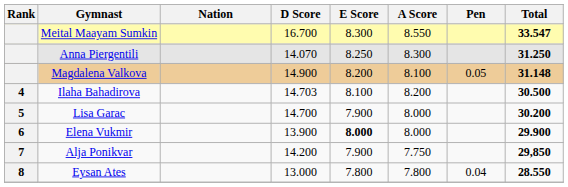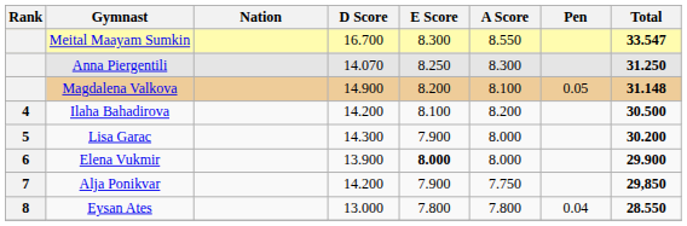 <table class="wikitable sortable" style="text-align:center; font-size:85%">
 <tr>
 <th scope="col" style="width:20px;">Rank</th>
 <th>Gymnast</th>
 <th scope="col" style="width:120px;" !>Nation</th>
 <th scope="col" style="width:60px;" !>D Score</th>
 <th scope="col" style="width:60px;" !>E Score</th>
 <th scope="col" style="width:60px;" !>A Score</th>
 <th scope="col" style="width:60px;" !>Pen</th>
 <th scope="col" style="width:60px;" !>Total</th>
 </tr>
 <tr bgcolor="fffcaf">
 <th scope="row"></th>
 <td><a href='#'>Meital Maayam Sumkin</a></td>
 <td align="left"></td>
 <td>16.700</td>
 <td>8.300</td>
 <td>8.550</td>
 <td></td>
 <td><strong>33.547</strong></td>
 </tr>
 <tr bgcolor="e5e5e5">
 <th scope="row"></th>
 <td><a href='#'>Anna Piergentili</a></td>
 <td align="left"></td>
 <td>14.070</td>
 <td>8.250</td>
 <td>8.300</td>
 <td></td>
 <td><strong>31.250</strong></td>
 </tr>
 <tr bgcolor="eecc99">
 <th scope="row"></th>
 <td><a href='#'>Magdalena Valkova</a></td>
 <td align="left"></td>
 <td>14.900</td>
 <td>8.200</td>
 <td>8.100</td>
 <td>0.05</td>
 <td><strong>31.148</strong></td>
 </tr>
 <tr>
 <th scope="row">4</th>
 <td><a href='#'>Ilaha Bahadirova</a></td>
 <td align="left"></td>
-<td>14.703</td>
+<td>14.200</td>
 <td>8.100</td>
 <td>8.200</td>
 <td></td>
 <td><strong>30.500</strong></td>
 </tr>
 <tr>
 <th scope="row">5</th>
 <td><a href='#'>Lisa Garac</a></td>
 <td align="left"></td>
-<td>14.700</td>
+<td>14.300</td>
 <td>7.900</td>
 <td>8.000</td>
 <td></td>
 <td><strong>30.200</strong></td>
 </tr>
 <tr>
 <th scope="row">6</th>
 <td><a href='#'>Elena Vukmir</a></td>
 <td align="left"></td>
 <td>13.900</td>
 <td><strong>8.000</strong></td>
 <td>8.000</td>
 <td></td>
 <td><strong>29.900</strong></td>
 </tr>
 <tr>
 <th scope="row">7</th>
 <td><a href='#'>Alja Ponikvar</a></td>
 <td align="left"></td>
 <td>14.200</td>
 <td>7.900</td>
 <td>7.750</td>
 <td></td>
 <td><strong>29,850</strong></td>
 </tr>
 <tr>
 <th scope="row">8</th>
 <td><a href='#'>Eysan Ates</a></td>
 <td align="left"></td>
 <td>13.000</td>
 <td>7.800</td>
 <td>7.800</td>
 <td>0.04</td>
 <td><strong>28.550</strong></td>
 </tr>
 <tr>
 </tr>
 </table>
